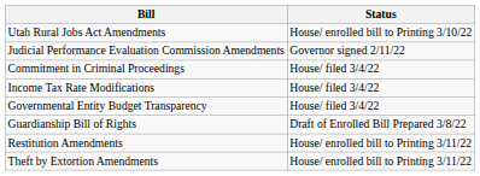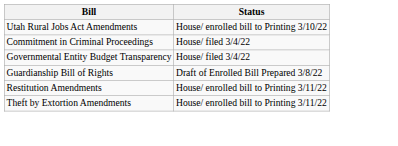 <table class="wikitable">
 <tr>
 <th>Bill</th>
 <th>Status</th>
 </tr>
 <tr>
 <td>Utah Rural Jobs Act Amendments</td>
 <td>House/ enrolled bill to Printing 3/10/22</td>
 </tr>
 <tr>
-<td>Judicial Performance Evaluation Commission Amendments</td>
-<td>Governor signed 2/11/22</td>
-</tr>
-<tr>
 <td>Commitment in Criminal Proceedings</td>
-<td>House/ filed 3/4/22</td>
-</tr>
-<tr>
-<td>Income Tax Rate Modifications</td>
 <td>House/ filed 3/4/22</td>
 </tr>
 <tr>
 <td>Governmental Entity Budget Transparency</td>
 <td>House/ filed 3/4/22</td>
 </tr>
 <tr>
 <td>Guardianship Bill of Rights</td>
 <td>Draft of Enrolled Bill Prepared 3/8/22</td>
 </tr>
 <tr>
 <td>Restitution Amendments</td>
 <td>House/ enrolled bill to Printing 3/11/22</td>
 </tr>
 <tr>
 <td>Theft by Extortion Amendments</td>
 <td>House/ enrolled bill to Printing 3/11/22</td>
 </tr>
 </table>
